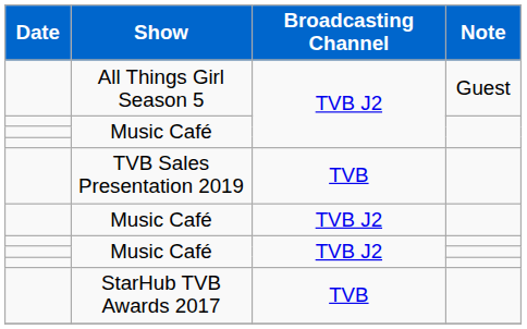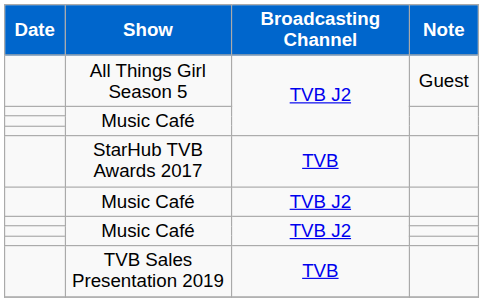 <table class="wikitable" width="65%">
 <tr>
 <th style="background:#0066CC; color:white" align="left" width="100px">Date</th>
 <th style="background:#0066CC; color:white" align="left" width="400px">Show</th>
 <th style="background:#0066CC; color:white" align="left" width="400px">Broadcasting Channel</th>
 <th style="background:#0066CC; color:white" align="left" width="100px">Note</th>
 </tr>
 <tr align = "center">
 <td></td>
 <td>All Things Girl Season 5</td>
 <td rowspan = "4"><a href='#'>TVB J2</a></td>
 <td>Guest</td>
 </tr>
 <tr align = "center">
 <td></td>
 <td rowspan = "3">Music Café</td>
 <td rowspan = "3"></td>
 </tr>
 <tr align = "center">
 <td></td>
 </tr>
 <tr align = "center">
 <td></td>
 </tr>
 <tr align = "center">
 <td></td>
-<td>TVB Sales Presentation 2019</td>
+<td>StarHub TVB Awards 2017</td>
 <td><a href='#'>TVB</a></td>
 <td></td>
 </tr>
 <tr align = "center">
 <td></td>
 <td>Music Café</td>
 <td><a href='#'>TVB J2</a></td>
 <td></td>
 </tr>
 <tr align = "center">
 <td></td>
 <td rowspan = "3">Music Café</td>
 <td rowspan = "3"><a href='#'>TVB J2</a></td>
 <td></td>
 </tr>
 <tr align = "center">
 <td></td>
 <td></td>
 </tr>
 <tr align = "center">
 <td></td>
 <td></td>
 </tr>
 <tr align = "center">
 <td></td>
-<td>StarHub TVB Awards 2017</td>
+<td>TVB Sales Presentation 2019</td>
 <td><a href='#'>TVB</a></td>
 <td></td>
 </tr>
 <tr align = "center">
 </tr>
 </table>
